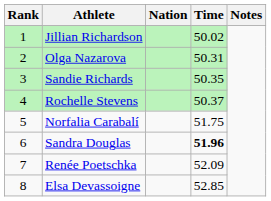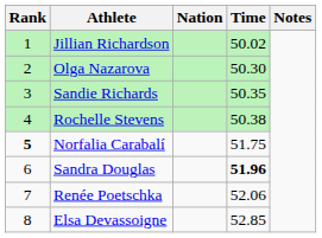 <table class="wikitable sortable" style="text-align:center">
 <tr>
 <th>Rank</th>
 <th>Athlete</th>
 <th>Nation</th>
 <th>Time</th>
 <th>Notes</th>
 </tr>
 <tr style="background:#bbf3bb;">
 <td>1</td>
 <td align=left><a href='#'>Jillian Richardson</a></td>
 <td align=left></td>
 <td>50.02</td>
 </tr>
 <tr style="background:#bbf3bb;">
 <td>2</td>
 <td align=left><a href='#'>Olga Nazarova</a></td>
 <td align=left></td>
-<td>50.31</td>
+<td>50.30</td>
 </tr>
 <tr style="background:#bbf3bb;">
 <td>3</td>
 <td align=left><a href='#'>Sandie Richards</a></td>
 <td align=left></td>
 <td>50.35</td>
 </tr>
 <tr style="background:#bbf3bb;">
 <td>4</td>
 <td align=left><a href='#'>Rochelle Stevens</a></td>
 <td align=left></td>
-<td>50.37</td>
+<td>50.38</td>
 </tr>
 <tr>
-<td>5</td>
+<td><strong>5</strong></td>
 <td align=left><a href='#'>Norfalia Carabalí</a></td>
 <td align=left></td>
 <td>51.75</td>
 </tr>
 <tr>
 <td>6</td>
 <td align=left><a href='#'>Sandra Douglas</a></td>
 <td align=left></td>
 <td><strong>51.96</strong></td>
 </tr>
 <tr>
 <td>7</td>
 <td align=left><a href='#'>Renée Poetschka</a></td>
 <td align=left></td>
-<td>52.09</td>
+<td>52.06</td>
 </tr>
 <tr>
 <td>8</td>
 <td align=left><a href='#'>Elsa Devassoigne</a></td>
 <td align=left></td>
 <td>52.85</td>
 </tr>
 </table>
